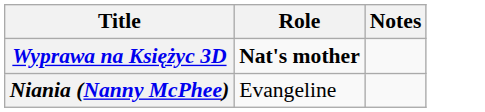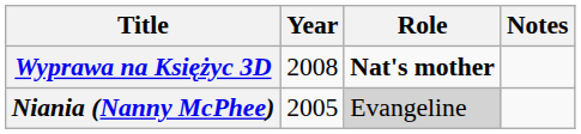 <table class="wikitable plainrowheaders sortable">
 <tr>
 <th scope="col">Title</th>
+<th scope="col">Year</th>
 <th scope="col">Role</th>
 <th scope="col" class="unsortable">Notes</th>
 </tr>
 <tr>
 <th scope="row"><em><a href='#'>Wyprawa na Księżyc 3D</a></em></th>
+<td>2008</td>
 <td><strong>Nat's mother</strong></td>
 <td></td>
 </tr>
 <tr>
 <th scope="row"><em>Niania</em> <em>(<a href='#'>Nanny McPhee</a>)</em></th>
-<td>Evangeline</td>
+<td>2005</td>
+<td style="background: lightgrey;">Evangeline</td>
 <td></td>
 </tr>
 </table>
